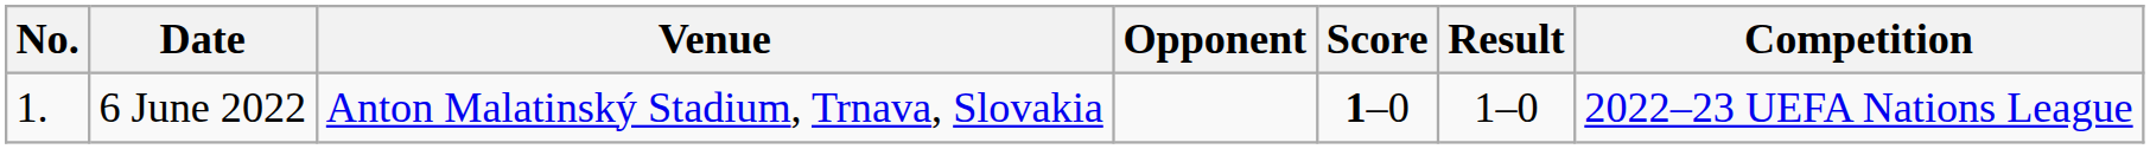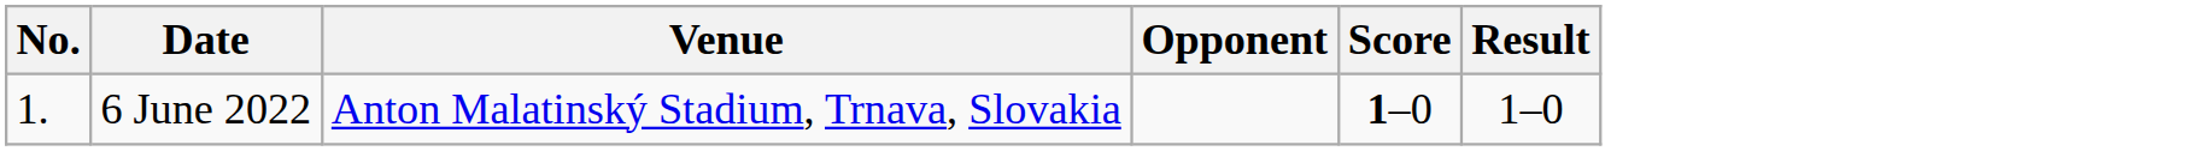 <table class=wikitable>
 <tr>
 <th>No.</th>
 <th>Date</th>
 <th>Venue</th>
 <th>Opponent</th>
 <th>Score</th>
 <th>Result</th>
-<th>Competition</th>
 </tr>
 <tr>
 <td>1.</td>
 <td>6 June 2022</td>
 <td><a href='#'>Anton Malatinský Stadium</a>, <a href='#'>Trnava</a>, <a href='#'>Slovakia</a></td>
 <td></td>
 <td align=center><strong>1</strong>–0</td>
 <td align=center>1–0</td>
-<td><a href='#'>2022–23 UEFA Nations League</a></td>
 </tr>
 </table>
